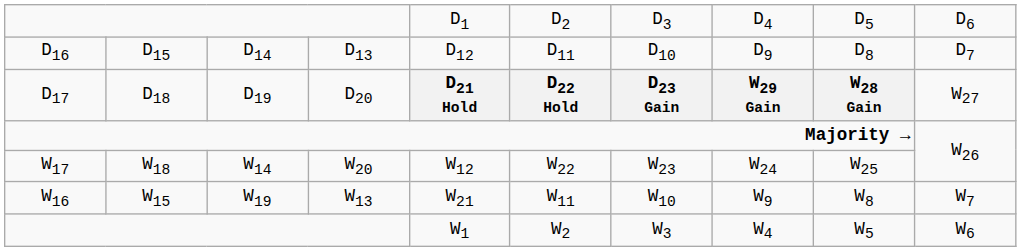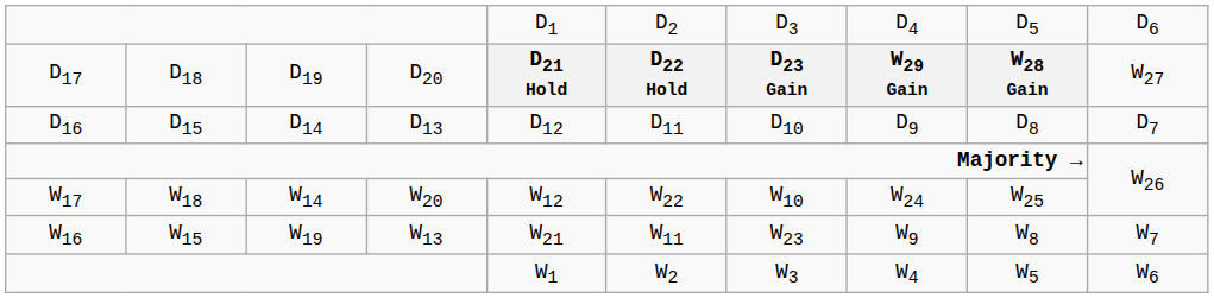 <table class="wikitable" style="text-align:center" width=750px>
 <tr>
 <td colspan=4></td>
 <td>D<sub>1</sub></td>
 <td>D<sub>2</sub></td>
 <td>D<sub>3</sub></td>
 <td>D<sub>4</sub></td>
 <td>D<sub>5</sub></td>
 <td>D<sub>6</sub></td>
+</tr>
+<tr>
+<td>D<sub>17</sub></td>
+<td>D<sub>18</sub></td>
+<td>D<sub>19</sub></td>
+<td>D<sub>20</sub></td>
+<th>D<sub>21</sub><br><small>Hold</small></th>
+<th>D<sub>22</sub><br><small>Hold</small></th>
+<th>D<sub>23</sub><br><small>Gain</small></th>
+<th>W<sub>29</sub><br><small>Gain</small></th>
+<th>W<sub>28</sub><br><small>Gain</small></th>
+<td>W<sub>27</sub></td>
 </tr>
 <tr>
 <td width=50px >D<sub>16</sub></td>
 <td width=50px >D<sub>15</sub></td>
 <td width=50px >D<sub>14</sub></td>
 <td width=50px >D<sub>13</sub></td>
 <td width=50px >D<sub>12</sub></td>
 <td width=50px >D<sub>11</sub></td>
 <td width=50px >D<sub>10</sub></td>
 <td width=50px >D<sub>9</sub></td>
 <td width=50px >D<sub>8</sub></td>
 <td width=50px >D<sub>7</sub></td>
 </tr>
 <tr>
-<td>D<sub>17</sub></td>
-<td>D<sub>18</sub></td>
-<td>D<sub>19</sub></td>
-<td>D<sub>20</sub></td>
-<th>D<sub>21</sub><br><small>Hold</small></th>
-<th>D<sub>22</sub><br><small>Hold</small></th>
-<th>D<sub>23</sub><br><small>Gain</small></th>
-<th>W<sub>29</sub><br><small>Gain</small></th>
-<th>W<sub>28</sub><br><small>Gain</small></th>
-<td>W<sub>27</sub></td>
-</tr>
-<tr>
 <td colspan=9 align=right><strong>Majority →</strong></td>
 <td rowspan=2 >W<sub>26</sub></td>
 </tr>
 <tr>
 <td>W<sub>17</sub></td>
 <td>W<sub>18</sub></td>
 <td>W<sub>14</sub></td>
 <td>W<sub>20</sub></td>
 <td>W<sub>12</sub></td>
 <td>W<sub>22</sub></td>
-<td>W<sub>23</sub></td>
+<td>W<sub>10</sub></td>
 <td>W<sub>24</sub></td>
 <td>W<sub>25</sub></td>
 </tr>
 <tr>
 <td>W<sub>16</sub></td>
 <td>W<sub>15</sub></td>
 <td>W<sub>19</sub></td>
 <td>W<sub>13</sub></td>
 <td>W<sub>21</sub></td>
 <td>W<sub>11</sub></td>
-<td>W<sub>10</sub></td>
+<td>W<sub>23</sub></td>
 <td>W<sub>9</sub></td>
 <td>W<sub>8</sub></td>
 <td>W<sub>7</sub></td>
 </tr>
 <tr>
 <td colspan=4></td>
 <td>W<sub>1</sub></td>
 <td>W<sub>2</sub></td>
 <td>W<sub>3</sub></td>
 <td>W<sub>4</sub></td>
 <td>W<sub>5</sub></td>
 <td>W<sub>6</sub></td>
 </tr>
 </table>
